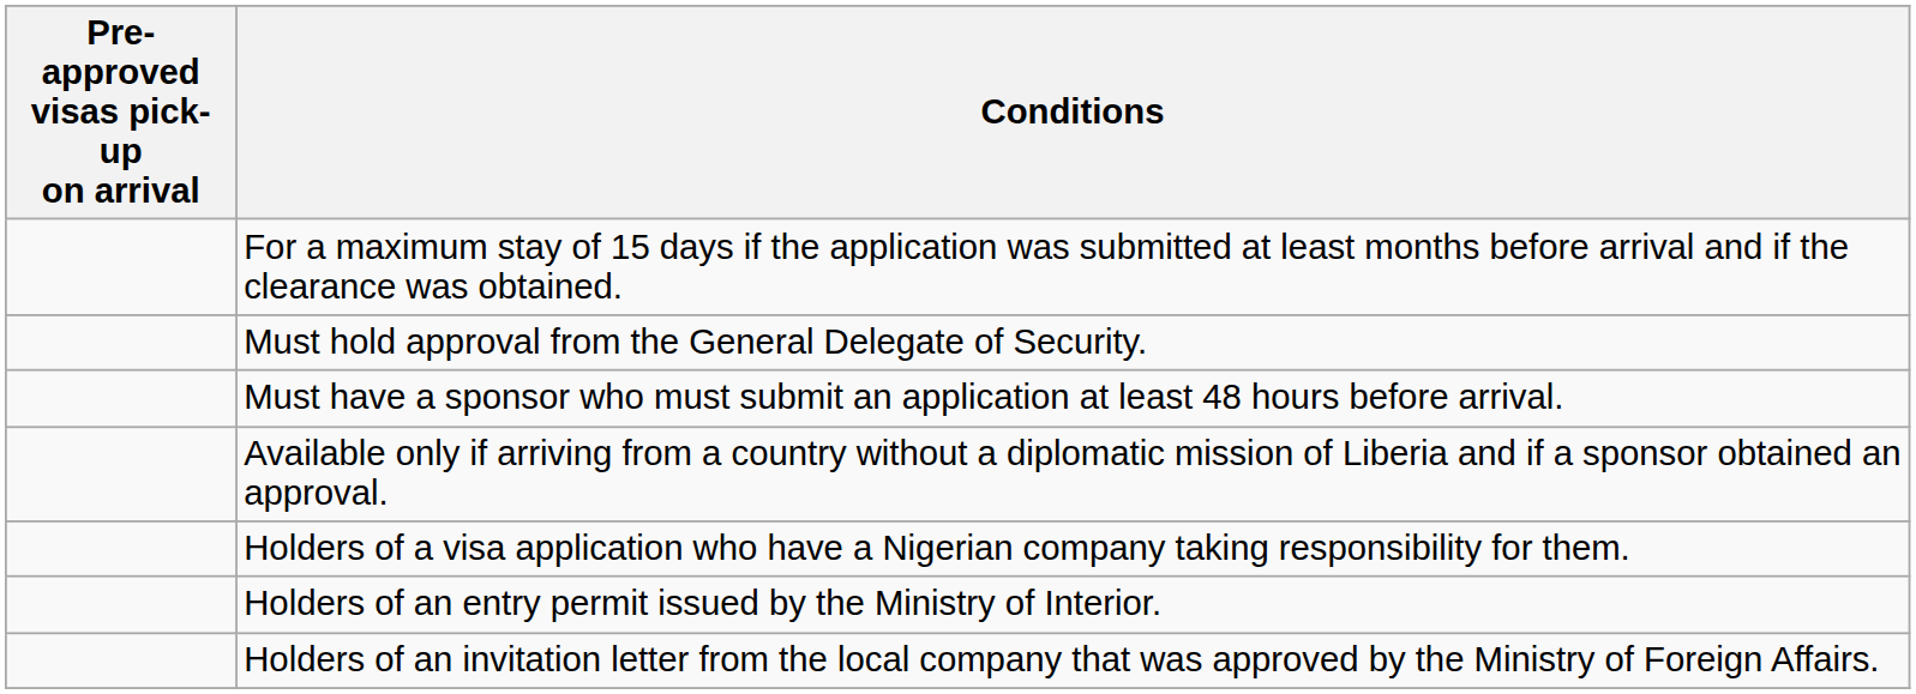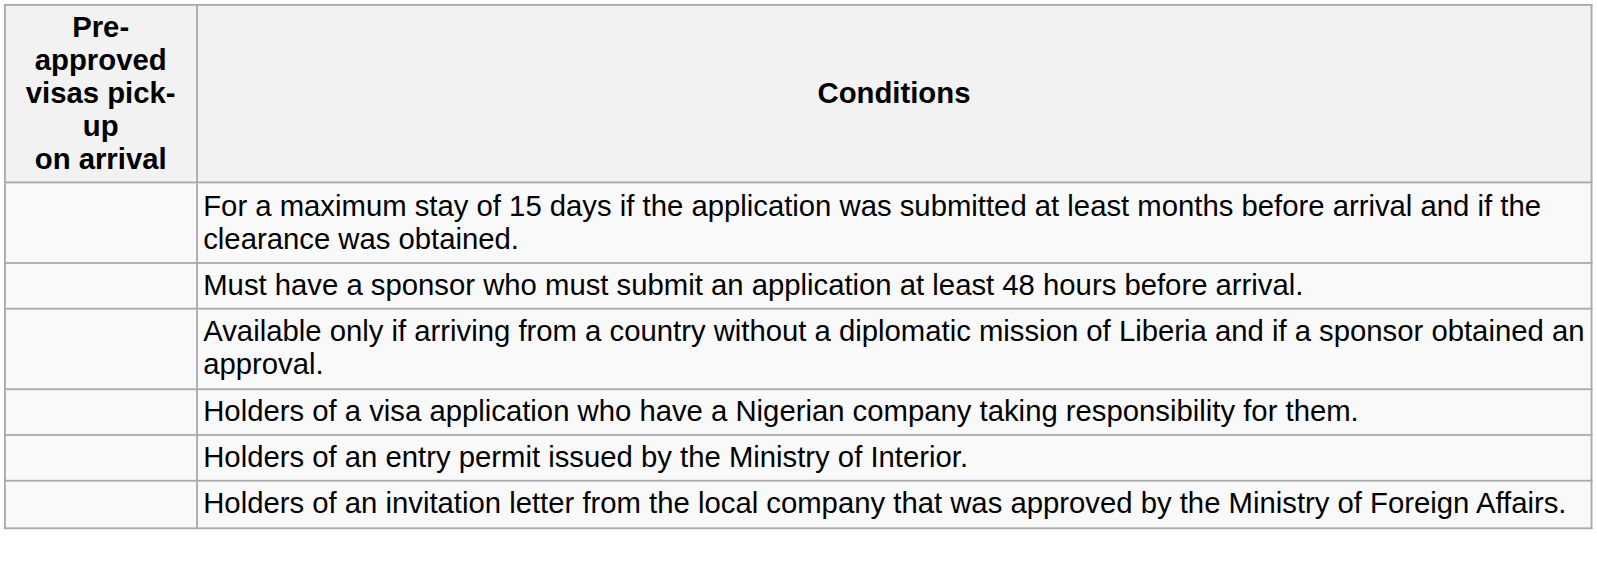 <table class="wikitable">
 <tr>
 <th>Pre-approved<br>visas pick-up<br>on arrival</th>
 <th>Conditions</th>
 </tr>
 <tr>
 <td></td>
 <td>For a maximum stay of 15 days if the application was submitted at least  months before arrival and if the clearance was obtained.</td>
-</tr>
-<tr>
-<td></td>
-<td>Must hold approval from the General Delegate of Security.</td>
 </tr>
 <tr>
 <td></td>
 <td>Must have a sponsor who must submit an application at least 48 hours before arrival.</td>
 </tr>
 <tr>
 <td></td>
 <td>Available only if arriving from a country without a diplomatic mission of Liberia and if a sponsor obtained an approval.</td>
 </tr>
 <tr>
 <td></td>
 <td>Holders of a visa application who have a Nigerian company taking responsibility for them.</td>
 </tr>
 <tr>
 <td></td>
 <td>Holders of an entry permit issued by the Ministry of Interior.</td>
 </tr>
 <tr>
 <td></td>
 <td>Holders of an invitation letter from the local company that was approved by the Ministry of Foreign Affairs.</td>
 </tr>
 </table>
